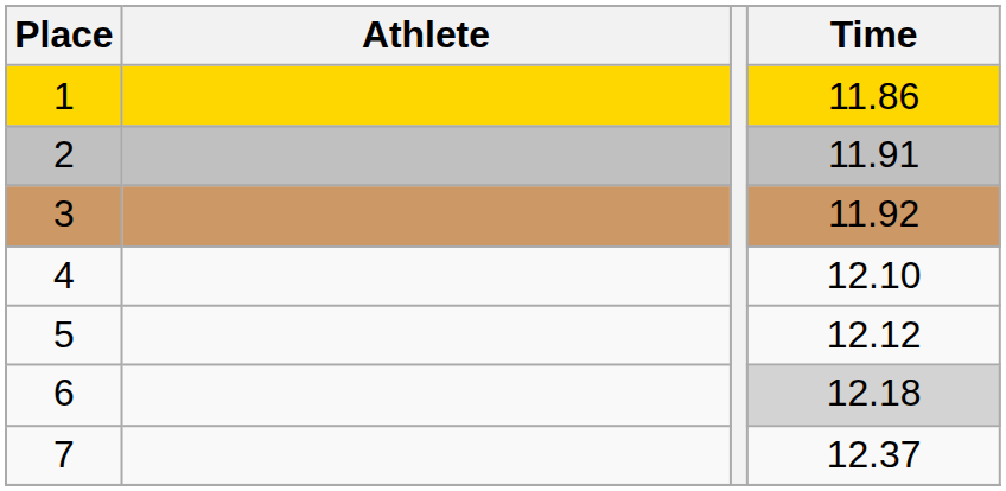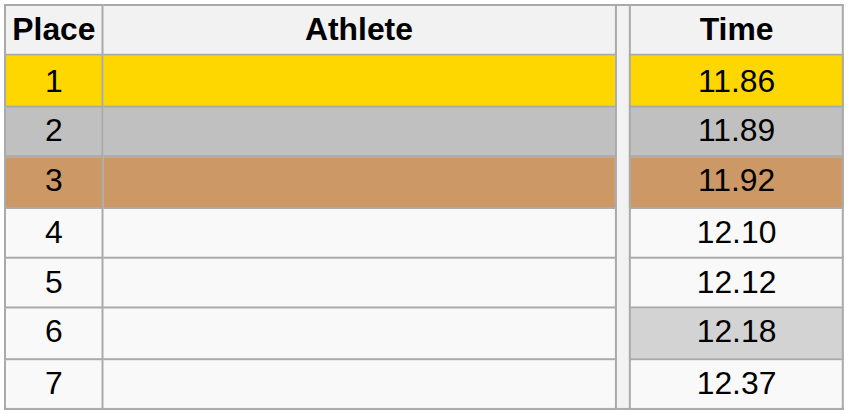 <table class="wikitable" style="text-align:center">
 <tr>
 <th>Place</th>
 <th width=250>Athlete</th>
 <th rowspan=32></th>
 <th width=100>Time</th>
 </tr>
 <tr bgcolor=gold>
 <td>1</td>
 <td align=left></td>
 <td>11.86</td>
 </tr>
 <tr bgcolor=silver>
 <td>2</td>
 <td align=left></td>
-<td>11.91</td>
+<td>11.89</td>
 </tr>
 <tr bgcolor=cc9966>
 <td>3</td>
 <td align=left></td>
 <td>11.92</td>
 </tr>
 <tr>
 <td>4</td>
 <td align=left></td>
 <td>12.10</td>
 </tr>
 <tr>
 <td>5</td>
 <td align=left></td>
 <td>12.12</td>
 </tr>
 <tr>
 <td>6</td>
 <td align=left></td>
 <td style="background: lightgrey;">12.18</td>
 </tr>
 <tr>
 <td>7</td>
 <td align=left></td>
 <td>12.37</td>
 </tr>
 <tr>
 </tr>
 </table>
